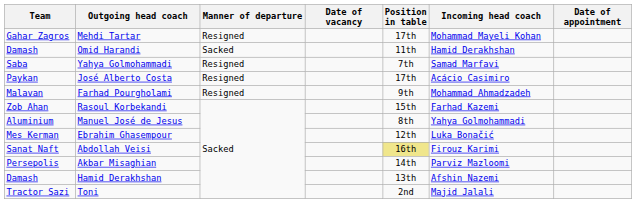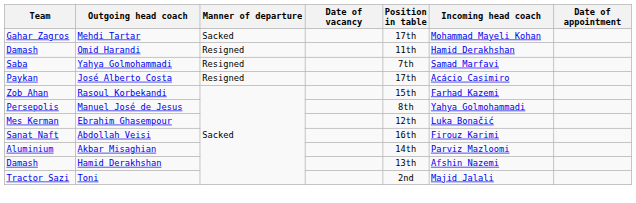 <table class="wikitable">
 <tr>
 <th width=100>Team</th>
 <th width=180>Outgoing head coach</th>
 <th width=150>Manner of departure</th>
 <th width=110>Date of vacancy</th>
 <th width=60>Position in table</th>
 <th width=180>Incoming head coach</th>
 <th width=110>Date of appointment</th>
 </tr>
 <tr>
 <td><a href='#'>Gahar Zagros</a></td>
 <td> <a href='#'>Mehdi Tartar</a></td>
-<td>Resigned</td>
+<td>Sacked</td>
 <td></td>
 <td align="center">17th</td>
 <td> <a href='#'>Mohammad Mayeli Kohan</a></td>
 <td></td>
 </tr>
 <tr>
 <td><a href='#'>Damash</a></td>
 <td> <a href='#'>Omid Harandi</a></td>
-<td>Sacked</td>
+<td>Resigned</td>
 <td></td>
 <td align="center">11th</td>
 <td> <a href='#'>Hamid Derakhshan</a></td>
 <td></td>
 </tr>
 <tr>
 <td><a href='#'>Saba</a></td>
 <td> <a href='#'>Yahya Golmohammadi</a></td>
 <td>Resigned</td>
 <td></td>
 <td align="center">7th</td>
 <td> <a href='#'>Samad Marfavi</a></td>
 <td></td>
 </tr>
 <tr>
 <td><a href='#'>Paykan</a></td>
 <td> <a href='#'>José Alberto Costa</a></td>
 <td>Resigned</td>
 <td></td>
 <td align="center">17th</td>
 <td> <a href='#'>Acácio Casimiro</a></td>
 <td></td>
 </tr>
 <tr>
-<td><a href='#'>Malavan</a></td>
-<td> <a href='#'>Farhad Pourgholami</a></td>
-<td>Resigned</td>
-<td></td>
-<td align="center">9th</td>
-<td> <a href='#'>Mohammad Ahmadzadeh</a></td>
-<td></td>
-</tr>
-<tr>
 <td><a href='#'>Zob Ahan</a></td>
 <td> <a href='#'>Rasoul Korbekandi</a></td>
 <td rowspan=7>Sacked</td>
 <td></td>
 <td align="center">15th</td>
 <td> <a href='#'>Farhad Kazemi</a></td>
 <td></td>
 </tr>
 <tr>
-<td><a href='#'>Aluminium</a></td>
+<td><a href='#'>Persepolis</a></td>
 <td> <a href='#'>Manuel José de Jesus</a></td>
 <td></td>
 <td align="center">8th</td>
 <td> <a href='#'>Yahya Golmohammadi</a></td>
 <td></td>
 </tr>
 <tr>
 <td><a href='#'>Mes Kerman</a></td>
 <td> <a href='#'>Ebrahim Ghasempour</a></td>
 <td></td>
 <td align="center">12th</td>
 <td> <a href='#'>Luka Bonačić</a></td>
 <td></td>
 </tr>
 <tr>
 <td><a href='#'>Sanat Naft</a></td>
 <td> <a href='#'>Abdollah Veisi</a></td>
 <td></td>
-<td align="center" style="background: khaki;">16th</td>
+<td align="center">16th</td>
 <td> <a href='#'>Firouz Karimi</a></td>
 <td></td>
 </tr>
 <tr>
-<td><a href='#'>Persepolis</a></td>
+<td><a href='#'>Aluminium</a></td>
 <td> <a href='#'>Akbar Misaghian</a></td>
 <td></td>
 <td align="center">14th</td>
 <td> <a href='#'>Parviz Mazloomi</a></td>
 <td></td>
 </tr>
 <tr>
 <td><a href='#'>Damash</a></td>
 <td> <a href='#'>Hamid Derakhshan</a></td>
 <td></td>
 <td align="center">13th</td>
 <td> <a href='#'>Afshin Nazemi</a></td>
 <td></td>
 </tr>
 <tr>
 <td><a href='#'>Tractor Sazi</a></td>
 <td> <a href='#'>Toni</a></td>
 <td></td>
 <td align="center">2nd</td>
 <td> <a href='#'>Majid Jalali</a></td>
 <td></td>
 </tr>
 </table>
